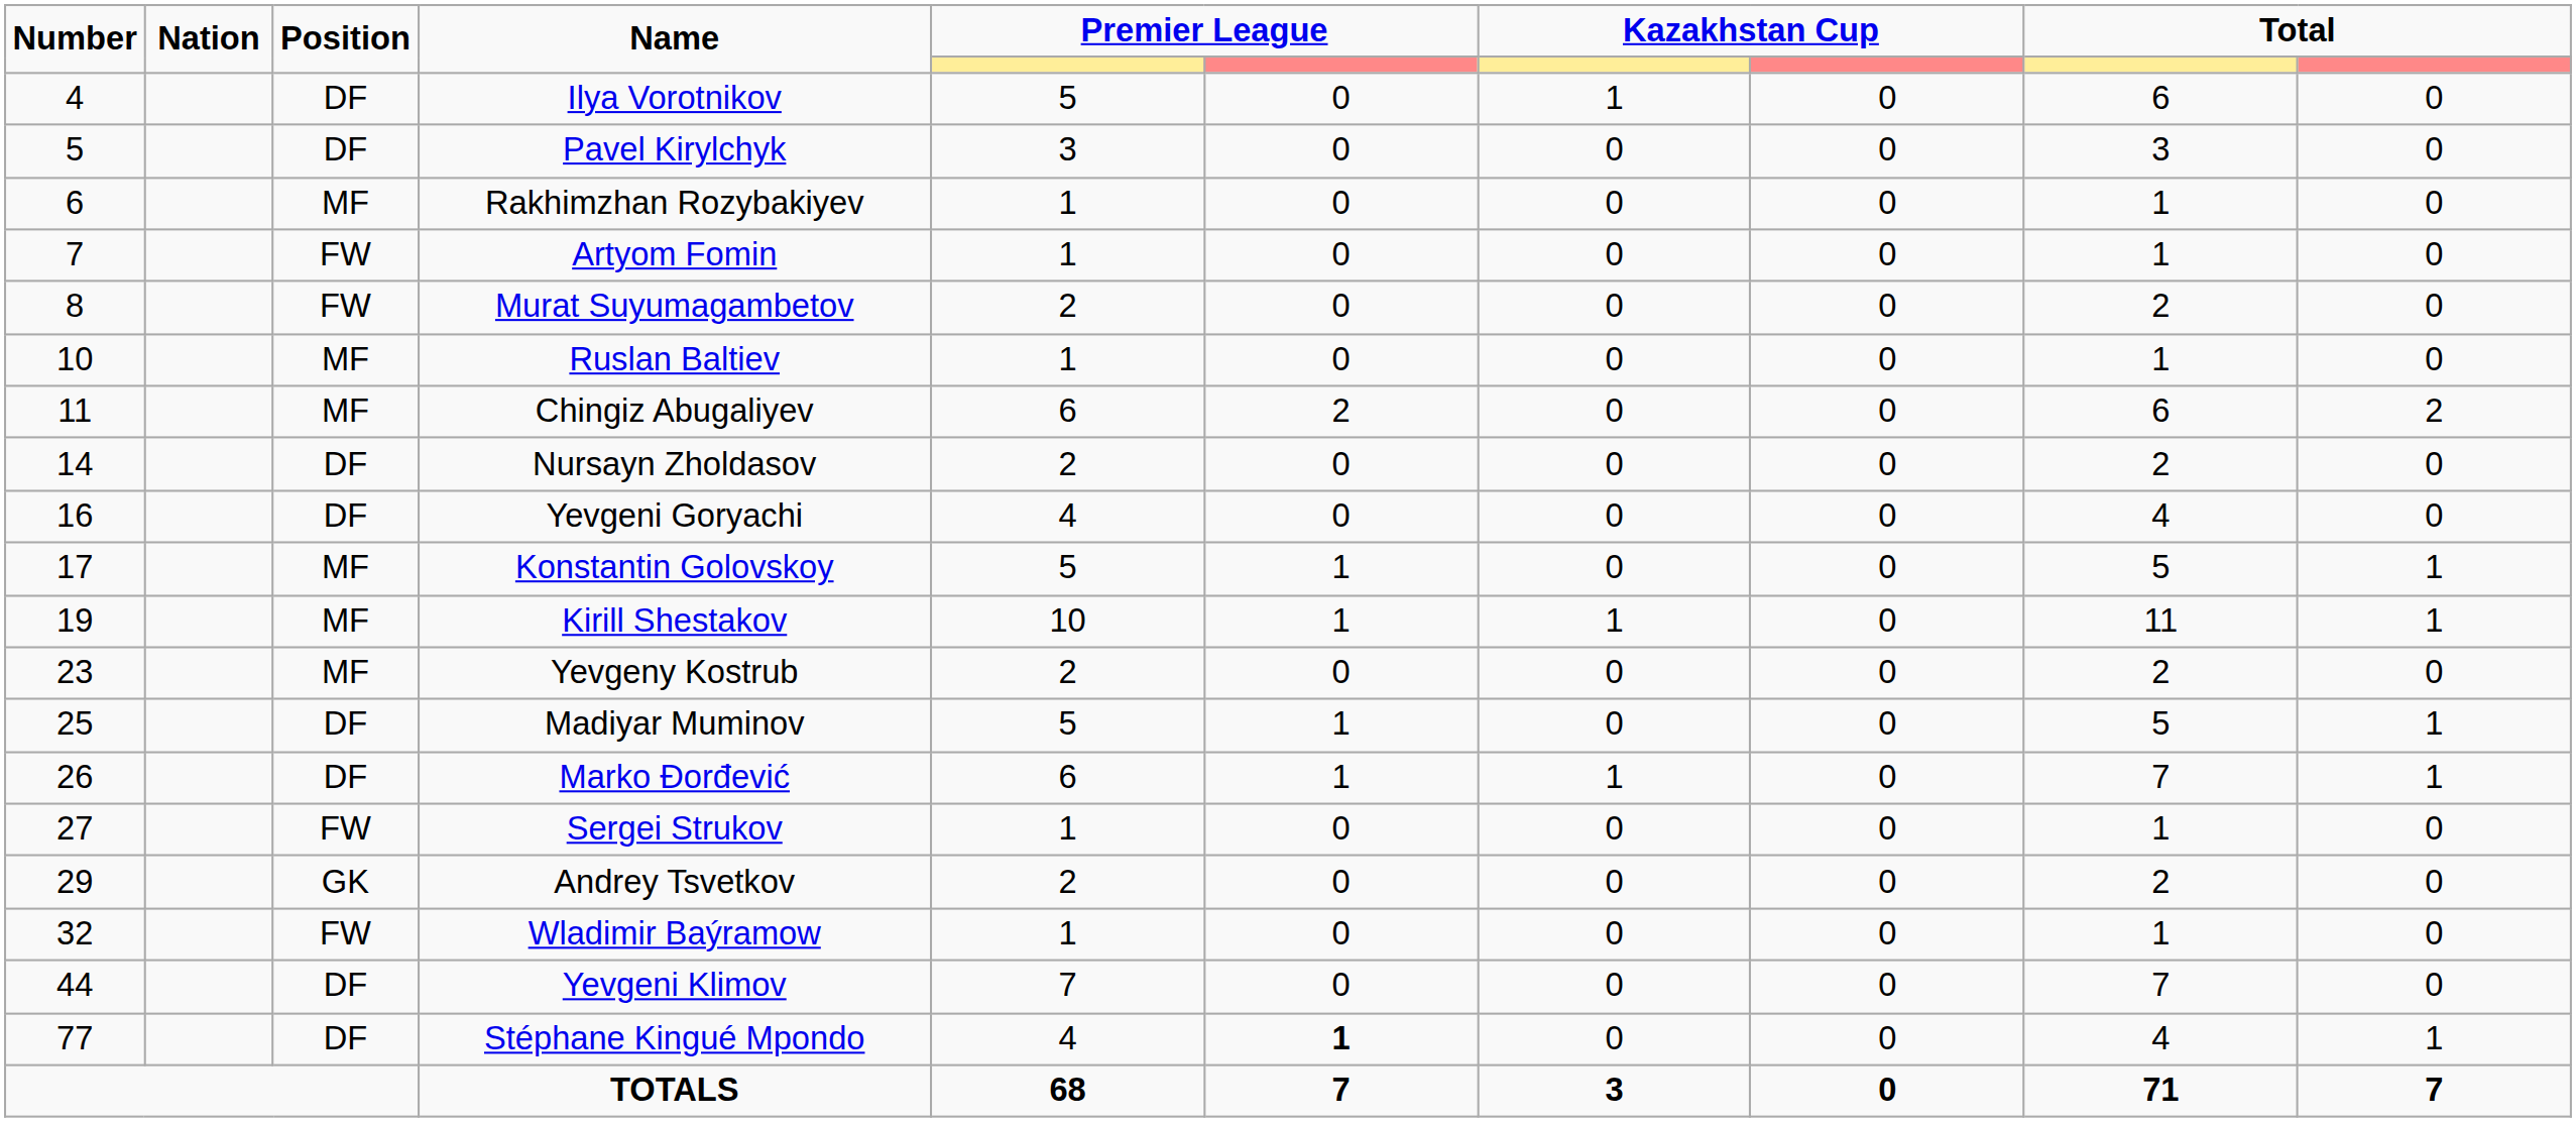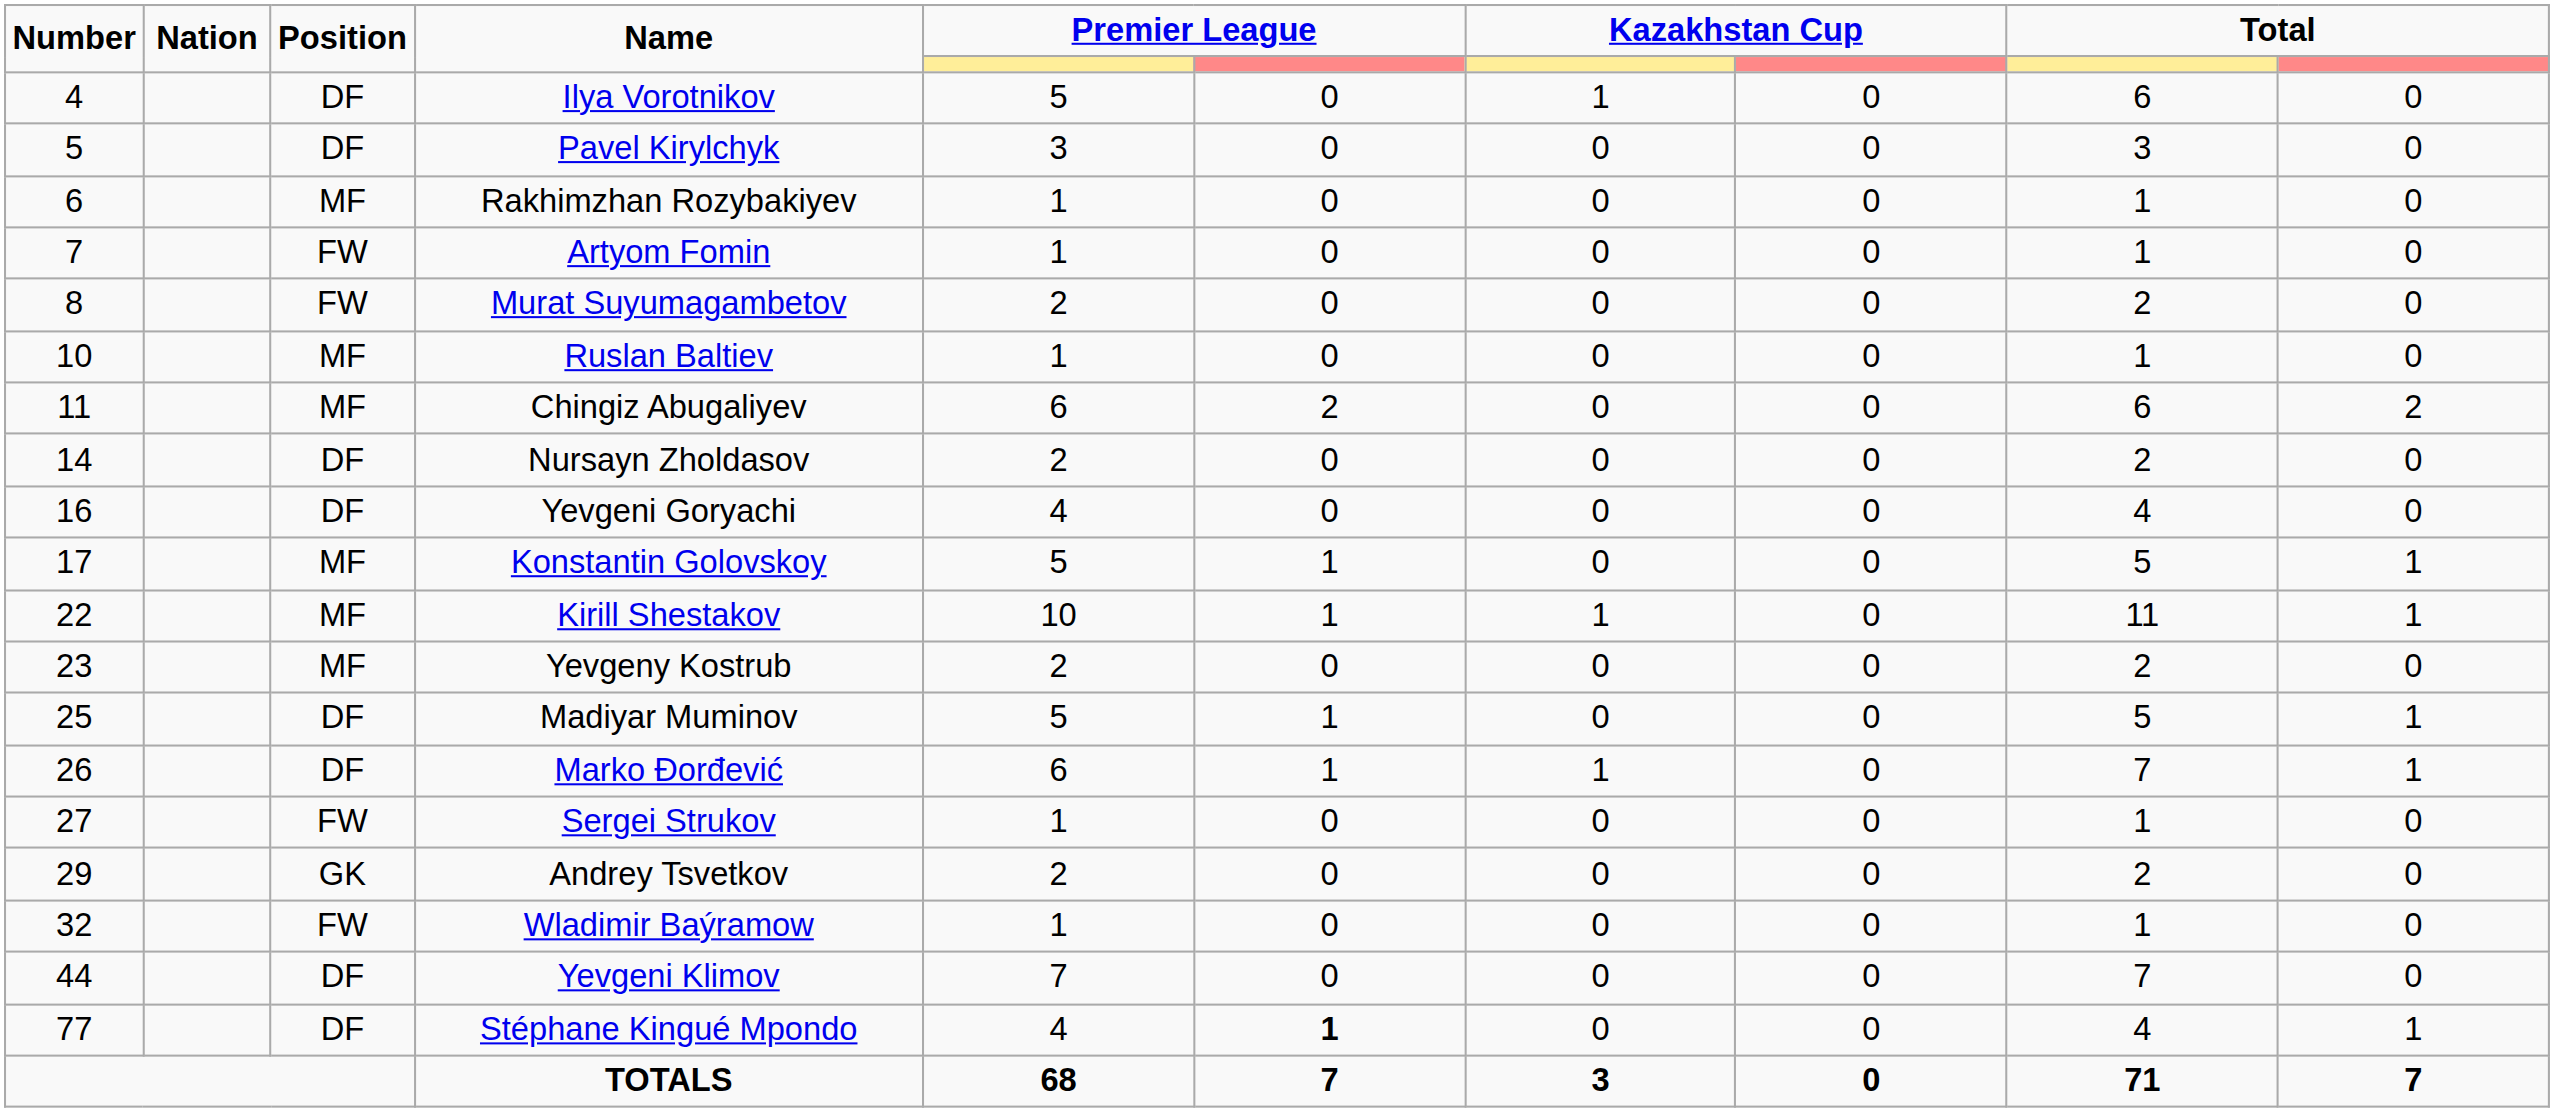 <table class="wikitable" style="text-align:center;">
 <tr>
 <td rowspan="2"  style="width:5%; text-align:center;"><strong>Number</strong></td>
 <td rowspan="2"  style="width:5%; text-align:center;"><strong>Nation</strong></td>
 <td rowspan="2"  style="width:5%; text-align:center;"><strong>Position</strong></td>
 <td rowspan="2"  style="width:20%; text-align:center;"><strong>Name</strong></td>
 <td colspan="2" style="text-align:center;"><strong><a href='#'>Premier League</a></strong></td>
 <td colspan="2" style="text-align:center;"><strong><a href='#'>Kazakhstan Cup</a></strong></td>
 <td colspan="2" style="text-align:center;"><strong>Total</strong></td>
 </tr>
 <tr>
 <th style="width:60px; background:#fe9;"></th>
 <th style="width:60px; background:#ff8888;"></th>
 <th style="width:60px; background:#fe9;"></th>
 <th style="width:60px; background:#ff8888;"></th>
 <th style="width:60px; background:#fe9;"></th>
 <th style="width:60px; background:#ff8888;"></th>
 </tr>
 <tr>
 <td>4</td>
 <td></td>
 <td>DF</td>
 <td><a href='#'>Ilya Vorotnikov</a></td>
 <td>5</td>
 <td>0</td>
 <td>1</td>
 <td>0</td>
 <td>6</td>
 <td>0</td>
 </tr>
 <tr>
 <td>5</td>
 <td></td>
 <td>DF</td>
 <td><a href='#'>Pavel Kirylchyk</a></td>
 <td>3</td>
 <td>0</td>
 <td>0</td>
 <td>0</td>
 <td>3</td>
 <td>0</td>
 </tr>
 <tr>
 <td>6</td>
 <td></td>
 <td>MF</td>
 <td>Rakhimzhan Rozybakiyev</td>
 <td>1</td>
 <td>0</td>
 <td>0</td>
 <td>0</td>
 <td>1</td>
 <td>0</td>
 </tr>
 <tr>
 <td>7</td>
 <td></td>
 <td>FW</td>
 <td><a href='#'>Artyom Fomin</a></td>
 <td>1</td>
 <td>0</td>
 <td>0</td>
 <td>0</td>
 <td>1</td>
 <td>0</td>
 </tr>
 <tr>
 <td>8</td>
 <td></td>
 <td>FW</td>
 <td><a href='#'>Murat Suyumagambetov</a></td>
 <td>2</td>
 <td>0</td>
 <td>0</td>
 <td>0</td>
 <td>2</td>
 <td>0</td>
 </tr>
 <tr>
 <td>10</td>
 <td></td>
 <td>MF</td>
 <td><a href='#'>Ruslan Baltiev</a></td>
 <td>1</td>
 <td>0</td>
 <td>0</td>
 <td>0</td>
 <td>1</td>
 <td>0</td>
 </tr>
 <tr>
 <td>11</td>
 <td></td>
 <td>MF</td>
 <td>Chingiz Abugaliyev</td>
 <td>6</td>
 <td>2</td>
 <td>0</td>
 <td>0</td>
 <td>6</td>
 <td>2</td>
 </tr>
 <tr>
 <td>14</td>
 <td></td>
 <td>DF</td>
 <td>Nursayn Zholdasov</td>
 <td>2</td>
 <td>0</td>
 <td>0</td>
 <td>0</td>
 <td>2</td>
 <td>0</td>
 </tr>
 <tr>
 <td>16</td>
 <td></td>
 <td>DF</td>
 <td>Yevgeni Goryachi</td>
 <td>4</td>
 <td>0</td>
 <td>0</td>
 <td>0</td>
 <td>4</td>
 <td>0</td>
 </tr>
 <tr>
 <td>17</td>
 <td></td>
 <td>MF</td>
 <td><a href='#'>Konstantin Golovskoy</a></td>
 <td>5</td>
 <td>1</td>
 <td>0</td>
 <td>0</td>
 <td>5</td>
 <td>1</td>
 </tr>
 <tr>
-<td>19</td>
+<td>22</td>
 <td></td>
 <td>MF</td>
 <td><a href='#'>Kirill Shestakov</a></td>
 <td>10</td>
 <td>1</td>
 <td>1</td>
 <td>0</td>
 <td>11</td>
 <td>1</td>
 </tr>
 <tr>
 <td>23</td>
 <td></td>
 <td>MF</td>
 <td>Yevgeny Kostrub</td>
 <td>2</td>
 <td>0</td>
 <td>0</td>
 <td>0</td>
 <td>2</td>
 <td>0</td>
 </tr>
 <tr>
 <td>25</td>
 <td></td>
 <td>DF</td>
 <td>Madiyar Muminov</td>
 <td>5</td>
 <td>1</td>
 <td>0</td>
 <td>0</td>
 <td>5</td>
 <td>1</td>
 </tr>
 <tr>
 <td>26</td>
 <td></td>
 <td>DF</td>
 <td><a href='#'>Marko Đorđević</a></td>
 <td>6</td>
 <td>1</td>
 <td>1</td>
 <td>0</td>
 <td>7</td>
 <td>1</td>
 </tr>
 <tr>
 <td>27</td>
 <td></td>
 <td>FW</td>
 <td><a href='#'>Sergei Strukov</a></td>
 <td>1</td>
 <td>0</td>
 <td>0</td>
 <td>0</td>
 <td>1</td>
 <td>0</td>
 </tr>
 <tr>
 <td>29</td>
 <td></td>
 <td>GK</td>
 <td>Andrey Tsvetkov</td>
 <td>2</td>
 <td>0</td>
 <td>0</td>
 <td>0</td>
 <td>2</td>
 <td>0</td>
 </tr>
 <tr>
 <td>32</td>
 <td></td>
 <td>FW</td>
 <td><a href='#'>Wladimir Baýramow</a></td>
 <td>1</td>
 <td>0</td>
 <td>0</td>
 <td>0</td>
 <td>1</td>
 <td>0</td>
 </tr>
 <tr>
 <td>44</td>
 <td></td>
 <td>DF</td>
 <td><a href='#'>Yevgeni Klimov</a></td>
 <td>7</td>
 <td>0</td>
 <td>0</td>
 <td>0</td>
 <td>7</td>
 <td>0</td>
 </tr>
 <tr>
 <td>77</td>
 <td></td>
 <td>DF</td>
 <td><a href='#'>Stéphane Kingué Mpondo</a></td>
 <td>4</td>
 <td><strong>1</strong></td>
 <td>0</td>
 <td>0</td>
 <td>4</td>
 <td>1</td>
 </tr>
 <tr>
 <td colspan="3"></td>
 <td><strong>TOTALS</strong></td>
 <td><strong>68</strong></td>
 <td><strong>7</strong></td>
 <td><strong>3</strong></td>
 <td><strong>0</strong></td>
 <td><strong>71</strong></td>
 <td><strong>7</strong></td>
 </tr>
 </table>
